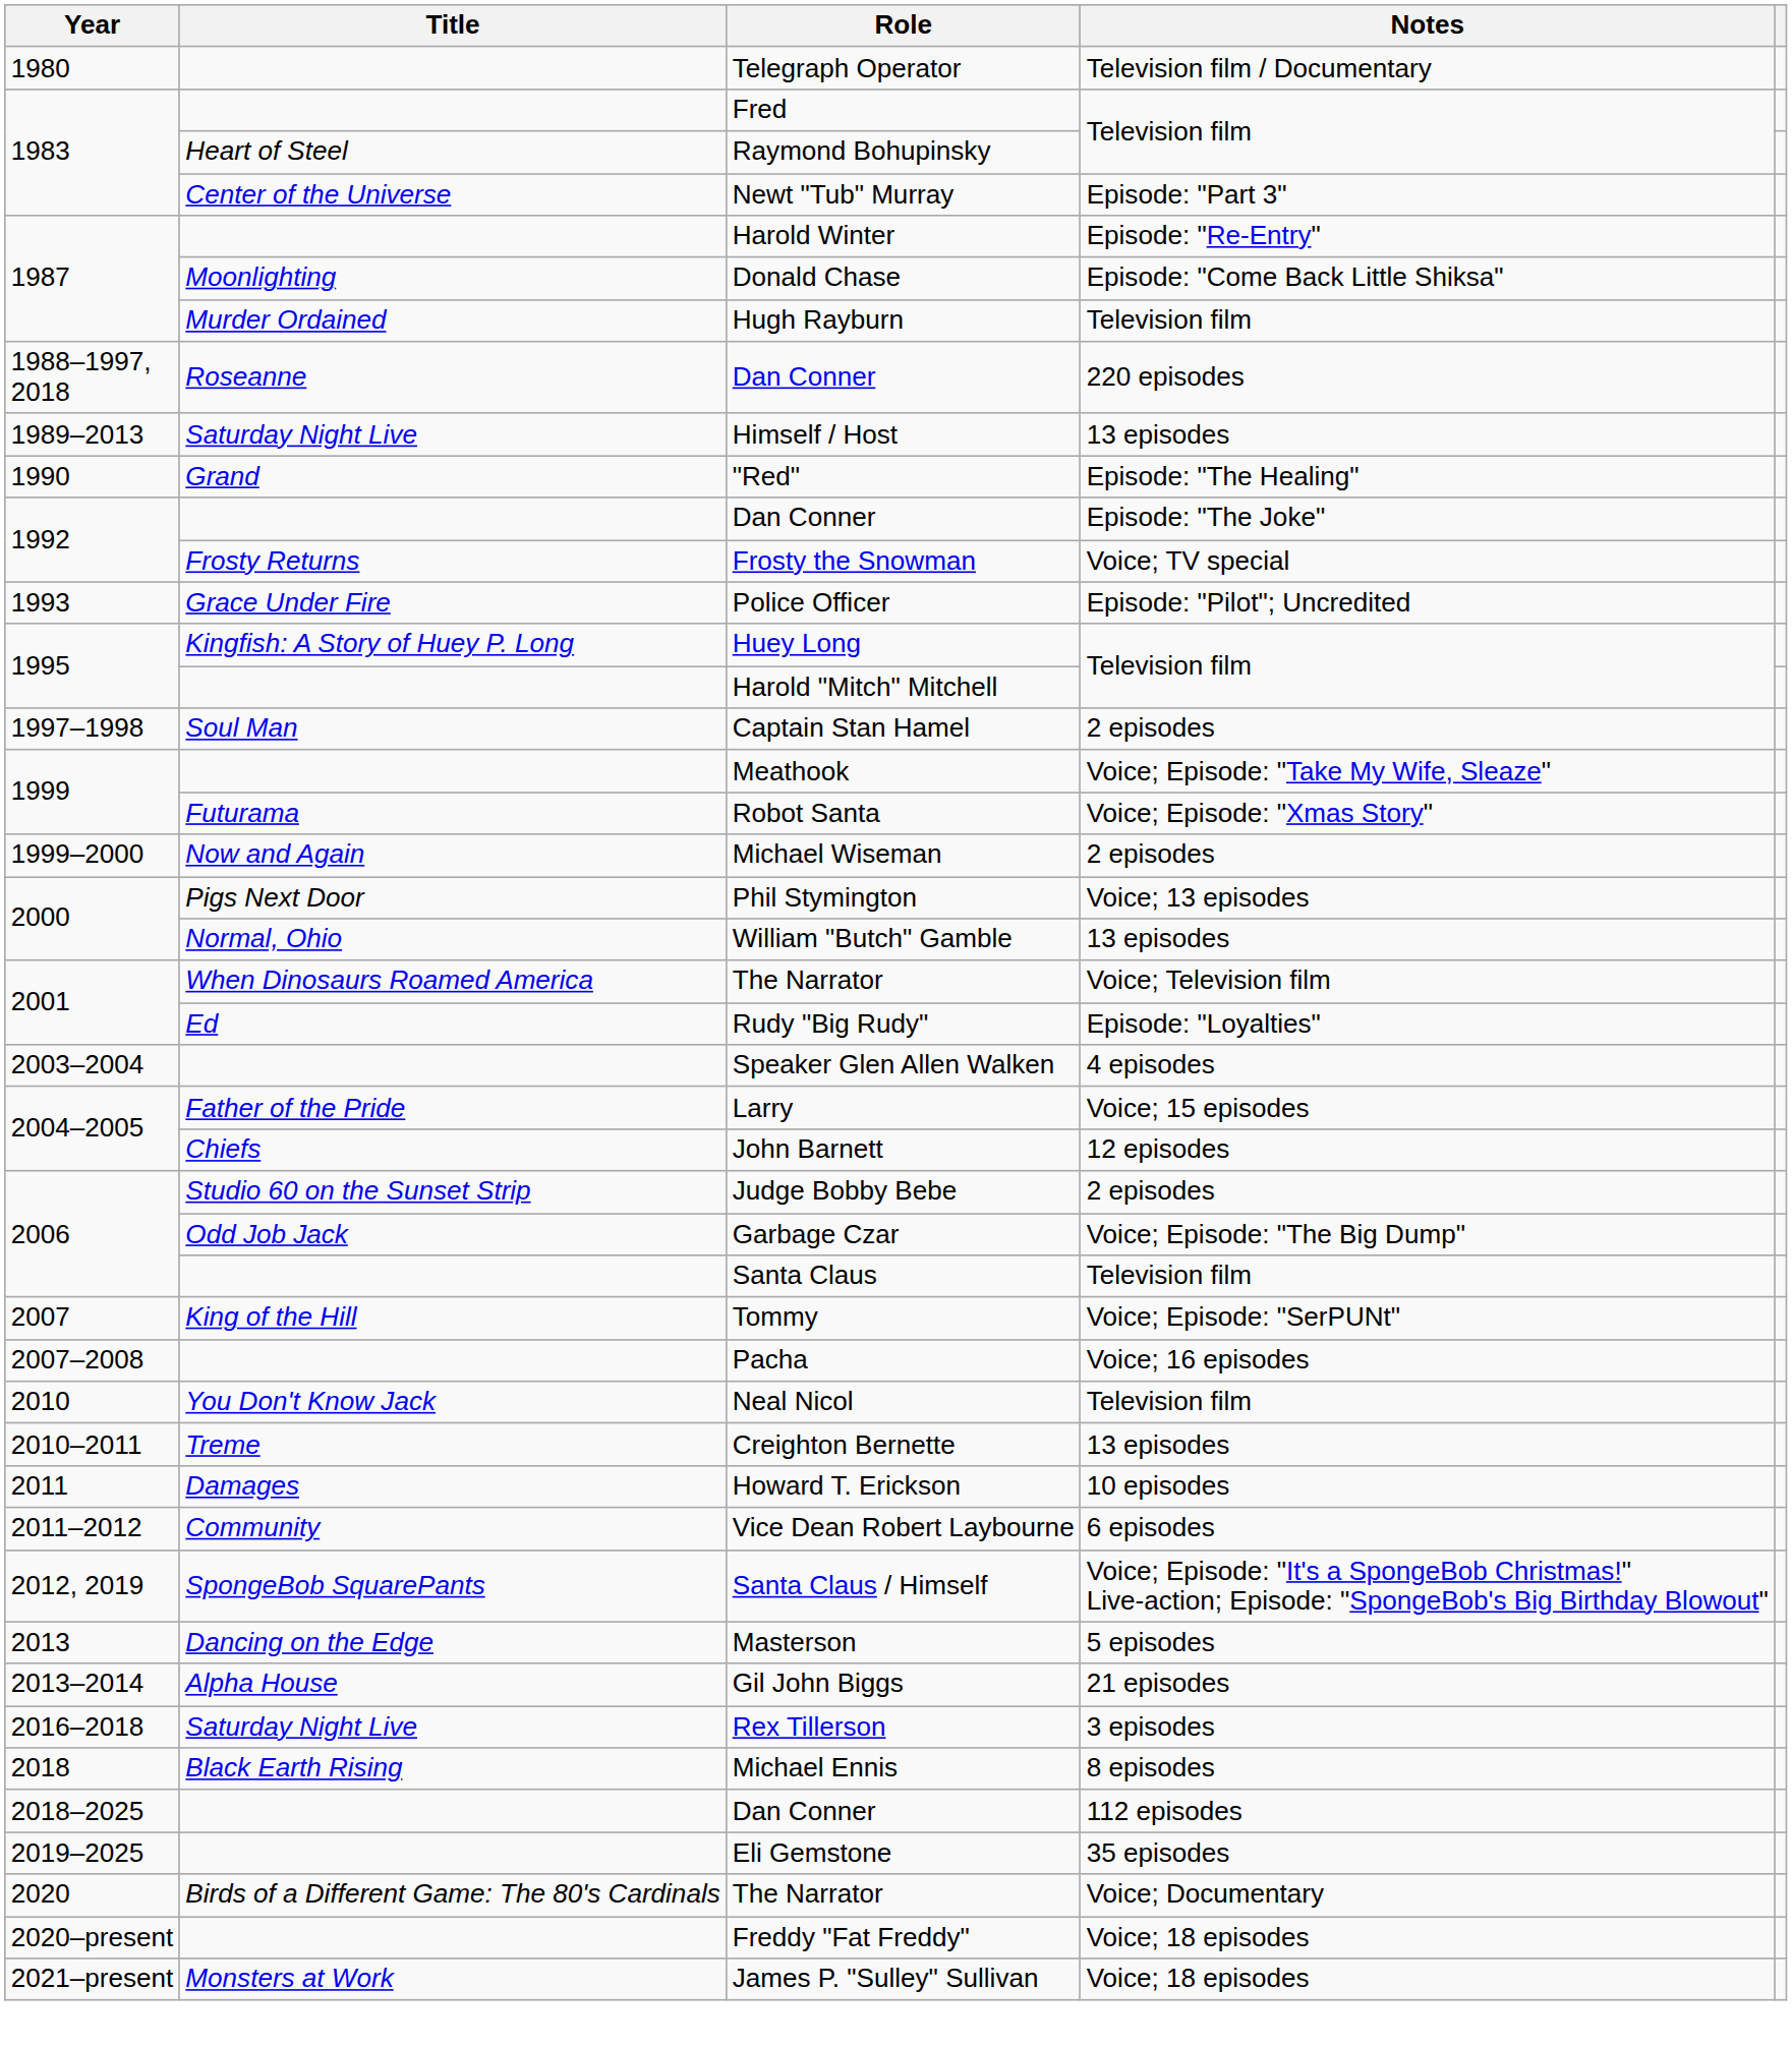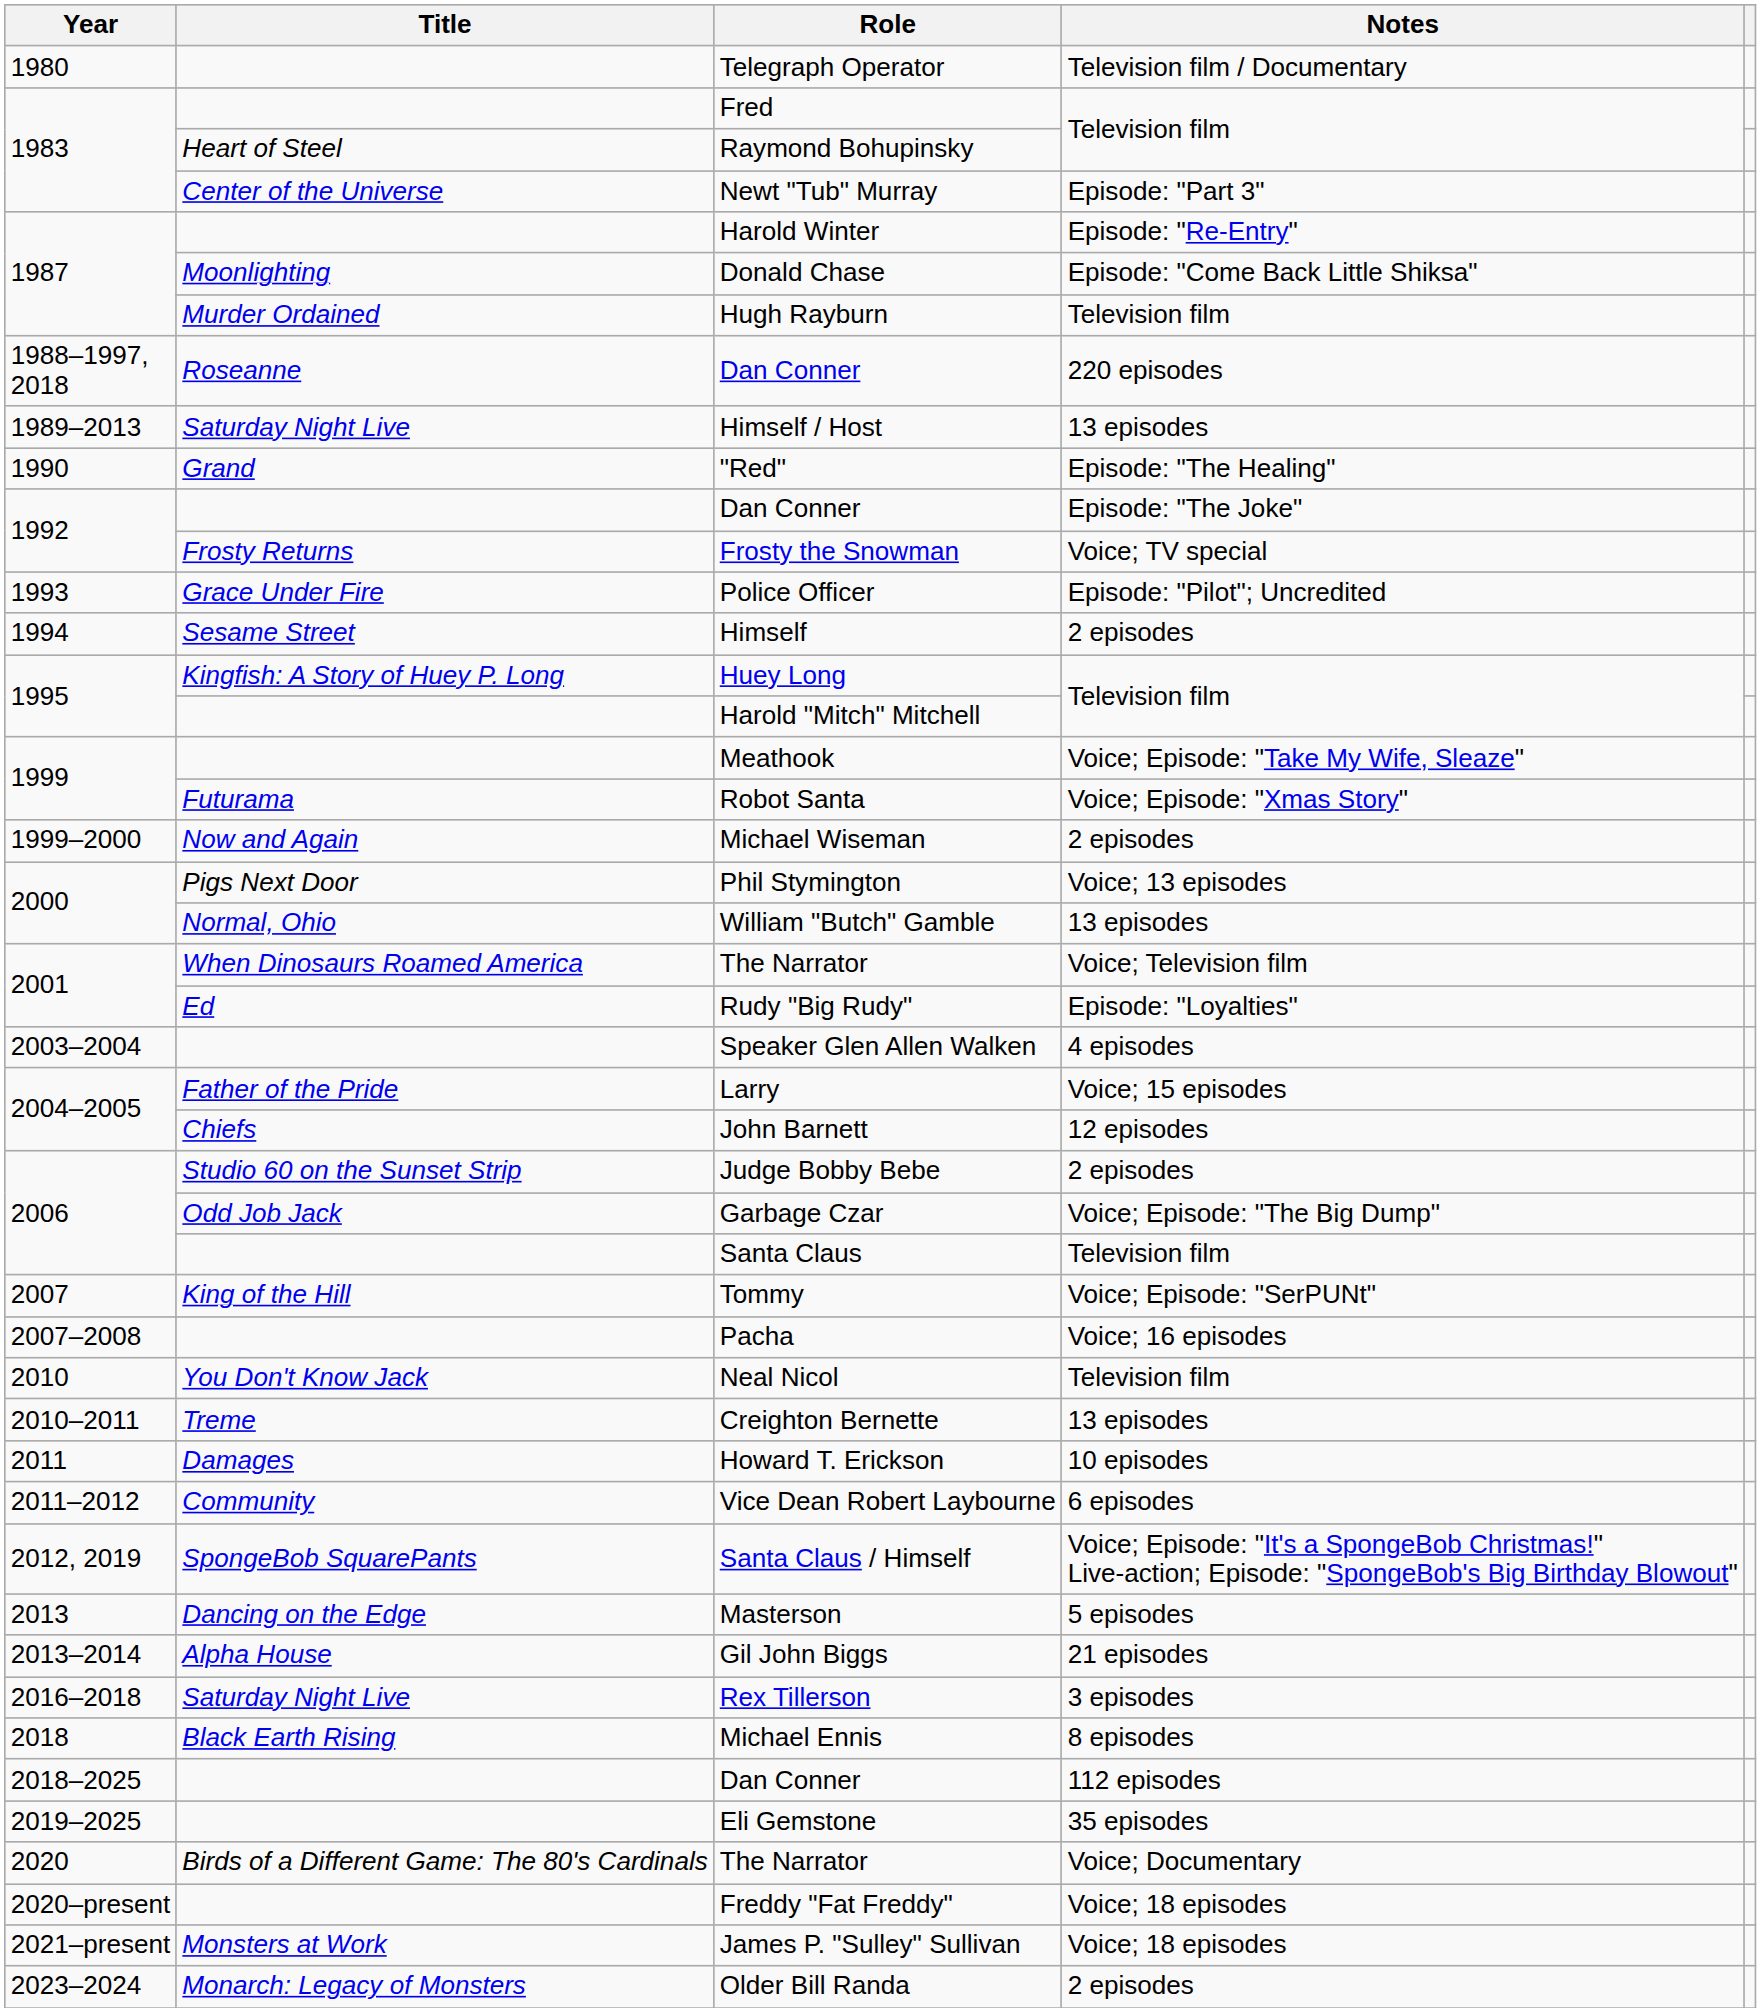 <table class="wikitable sortable plainrowheaders">
 <tr>
 <th scope="col">Year</th>
 <th scope="col">Title</th>
 <th scope="col">Role</th>
 <th scope="col">Notes</th>
 <th scope="col" class="unsortable"></th>
 </tr>
 <tr>
 <td>1980</td>
 <td><em></em></td>
 <td>Telegraph Operator</td>
 <td>Television film / Documentary</td>
 <td style="text-align:center;"></td>
 </tr>
 <tr>
 <td rowspan="3">1983</td>
 <td><em></em></td>
 <td>Fred</td>
 <td rowspan="2">Television film</td>
 <td></td>
 </tr>
 <tr>
 <td><em>Heart of Steel</em></td>
 <td>Raymond Bohupinsky</td>
 <td></td>
 </tr>
 <tr>
 <td><em><a href='#'>Center of the Universe</a></em></td>
 <td>Newt "Tub" Murray</td>
 <td>Episode: "Part 3"</td>
 <td></td>
 </tr>
 <tr>
 <td rowspan="3">1987</td>
 <td></td>
 <td>Harold Winter</td>
 <td>Episode: "<a href='#'>Re-Entry</a>"</td>
 <td></td>
 </tr>
 <tr>
 <td><em><a href='#'>Moonlighting</a></em></td>
 <td>Donald Chase</td>
 <td>Episode: "Come Back Little Shiksa"</td>
 <td></td>
 </tr>
 <tr>
 <td><em><a href='#'>Murder Ordained</a></em></td>
 <td>Hugh Rayburn</td>
 <td>Television film</td>
 <td></td>
 </tr>
 <tr>
 <td>1988–1997,<br> 2018</td>
 <td><em><a href='#'>Roseanne</a></em></td>
 <td><a href='#'>Dan Conner</a></td>
 <td>220 episodes</td>
 <td></td>
 </tr>
 <tr>
 <td>1989–2013</td>
 <td><em><a href='#'>Saturday Night Live</a></em></td>
 <td>Himself / Host</td>
 <td>13 episodes</td>
 <td></td>
 </tr>
 <tr>
 <td>1990</td>
 <td><em><a href='#'>Grand</a></em></td>
 <td>"Red"</td>
 <td>Episode: "The Healing"</td>
 <td></td>
 </tr>
 <tr>
 <td rowspan="2">1992</td>
 <td></td>
 <td>Dan Conner</td>
 <td>Episode: "The Joke"</td>
 <td></td>
 </tr>
 <tr>
 <td><em><a href='#'>Frosty Returns</a></em></td>
 <td><a href='#'>Frosty the Snowman</a></td>
 <td>Voice; TV special</td>
 <td></td>
 </tr>
 <tr>
 <td>1993</td>
 <td><em><a href='#'>Grace Under Fire</a></em></td>
 <td>Police Officer</td>
 <td>Episode: "Pilot"; Uncredited</td>
 <td style="text-align:center;"></td>
 </tr>
 <tr>
+<td>1994</td>
+<td><em><a href='#'>Sesame Street</a></em></td>
+<td>Himself</td>
+<td>2 episodes</td>
+<td></td>
+</tr>
+<tr>
 <td rowspan="2">1995</td>
 <td><em><a href='#'>Kingfish: A Story of Huey P. Long</a></em></td>
 <td><a href='#'>Huey Long</a></td>
 <td rowspan="2">Television film</td>
 <td></td>
 </tr>
 <tr>
 <td><em></em></td>
 <td>Harold "Mitch" Mitchell</td>
-<td></td>
-</tr>
-<tr>
-<td>1997–1998</td>
-<td><em><a href='#'>Soul Man</a></em></td>
-<td>Captain Stan Hamel</td>
-<td>2 episodes</td>
 <td></td>
 </tr>
 <tr>
 <td rowspan="2">1999</td>
 <td><em></em></td>
 <td>Meathook</td>
 <td>Voice; Episode: "<a href='#'>Take My Wife, Sleaze</a>"</td>
 <td></td>
 </tr>
 <tr>
 <td><em><a href='#'>Futurama</a></em></td>
 <td>Robot Santa</td>
 <td>Voice; Episode: "<a href='#'>Xmas Story</a>"</td>
 <td></td>
 </tr>
 <tr>
 <td>1999–2000</td>
 <td><em><a href='#'>Now and Again</a></em></td>
 <td>Michael Wiseman</td>
 <td>2 episodes</td>
 <td></td>
 </tr>
 <tr>
 <td rowspan="2">2000</td>
 <td><em>Pigs Next Door</em></td>
 <td>Phil Stymington</td>
 <td>Voice; 13 episodes</td>
 <td></td>
 </tr>
 <tr>
 <td><em><a href='#'>Normal, Ohio</a></em></td>
 <td>William "Butch" Gamble</td>
 <td>13 episodes</td>
 <td></td>
 </tr>
 <tr>
 <td rowspan="2">2001</td>
 <td><em><a href='#'>When Dinosaurs Roamed America</a></em></td>
 <td>The Narrator</td>
 <td>Voice; Television film</td>
 <td></td>
 </tr>
 <tr>
 <td><em><a href='#'>Ed</a></em></td>
 <td>Rudy "Big Rudy"</td>
 <td>Episode: "Loyalties"</td>
 <td></td>
 </tr>
 <tr>
 <td>2003–2004</td>
 <td></td>
 <td>Speaker Glen Allen Walken</td>
 <td>4 episodes</td>
 <td></td>
 </tr>
 <tr>
 <td rowspan="2">2004–2005</td>
 <td><em><a href='#'>Father of the Pride</a></em></td>
 <td>Larry</td>
 <td>Voice; 15 episodes</td>
 <td></td>
 </tr>
 <tr>
 <td><em><a href='#'>Chiefs</a></em></td>
 <td>John Barnett</td>
 <td>12 episodes</td>
 <td></td>
 </tr>
 <tr>
 <td rowspan="3">2006</td>
 <td><em><a href='#'>Studio 60 on the Sunset Strip</a></em></td>
 <td>Judge Bobby Bebe</td>
 <td>2 episodes</td>
 <td></td>
 </tr>
 <tr>
 <td><em><a href='#'>Odd Job Jack</a></em></td>
 <td>Garbage Czar</td>
 <td>Voice; Episode: "The Big Dump"</td>
 <td></td>
 </tr>
 <tr>
 <td><em></em></td>
 <td>Santa Claus</td>
 <td>Television film</td>
 <td></td>
 </tr>
 <tr>
 <td>2007</td>
 <td><em><a href='#'>King of the Hill</a></em></td>
 <td>Tommy</td>
 <td>Voice; Episode: "SerPUNt"</td>
 <td></td>
 </tr>
 <tr>
 <td>2007–2008</td>
 <td></td>
 <td>Pacha</td>
 <td>Voice; 16 episodes</td>
 <td></td>
 </tr>
 <tr>
 <td>2010</td>
 <td><em><a href='#'>You Don't Know Jack</a></em></td>
 <td>Neal Nicol</td>
 <td>Television film</td>
 <td></td>
 </tr>
 <tr>
 <td>2010–2011</td>
 <td><em><a href='#'>Treme</a></em></td>
 <td>Creighton Bernette</td>
 <td>13 episodes</td>
 <td></td>
 </tr>
 <tr>
 <td>2011</td>
 <td><em><a href='#'>Damages</a></em></td>
 <td>Howard T. Erickson</td>
 <td>10 episodes</td>
 <td></td>
 </tr>
 <tr>
 <td>2011–2012</td>
 <td><em><a href='#'>Community</a></em></td>
 <td>Vice Dean Robert Laybourne</td>
 <td>6 episodes</td>
 <td style="text-align:center;"></td>
 </tr>
 <tr>
 <td>2012, 2019</td>
 <td><em><a href='#'>SpongeBob SquarePants</a></em></td>
 <td><a href='#'>Santa Claus</a> / Himself</td>
 <td>Voice; Episode: "<a href='#'>It's a SpongeBob Christmas!</a>"<br>Live-action; Episode: "<a href='#'>SpongeBob's Big Birthday Blowout</a>"</td>
 <td></td>
 </tr>
 <tr>
 <td>2013</td>
 <td><em><a href='#'>Dancing on the Edge</a></em></td>
 <td>Masterson</td>
 <td>5 episodes</td>
 <td></td>
 </tr>
 <tr>
 <td>2013–2014</td>
 <td><em><a href='#'>Alpha House</a></em></td>
 <td>Gil John Biggs</td>
 <td>21 episodes</td>
 <td></td>
 </tr>
 <tr>
 <td>2016–2018</td>
 <td><em><a href='#'>Saturday Night Live</a></em></td>
 <td><a href='#'>Rex Tillerson</a></td>
 <td>3 episodes</td>
 <td style="text-align:center;"></td>
 </tr>
 <tr>
 <td>2018</td>
 <td><em><a href='#'>Black Earth Rising</a></em></td>
 <td>Michael Ennis</td>
 <td>8 episodes</td>
 <td></td>
 </tr>
 <tr>
 <td>2018–2025</td>
 <td></td>
 <td>Dan Conner</td>
 <td>112 episodes</td>
 <td></td>
 </tr>
 <tr>
 <td>2019–2025</td>
 <td></td>
 <td>Eli Gemstone</td>
 <td>35 episodes</td>
 <td></td>
 </tr>
 <tr>
 <td>2020</td>
 <td><em>Birds of a Different Game: The 80's Cardinals</em></td>
 <td>The Narrator</td>
 <td>Voice; Documentary</td>
 <td></td>
 </tr>
 <tr>
 <td>2020–present</td>
 <td></td>
 <td>Freddy "Fat Freddy"</td>
 <td>Voice; 18 episodes</td>
 <td></td>
 </tr>
 <tr>
 <td>2021–present</td>
 <td><em><a href='#'>Monsters at Work</a></em></td>
 <td>James P. "Sulley" Sullivan</td>
 <td>Voice; 18 episodes</td>
 <td style="text-align:center;"></td>
 </tr>
+<tr>
+<td>2023–2024</td>
+<td><em><a href='#'>Monarch: Legacy of Monsters</a></em></td>
+<td>Older Bill Randa</td>
+<td>2 episodes</td>
+<td style="text-align:center;"></td>
+</tr>
 </table>
